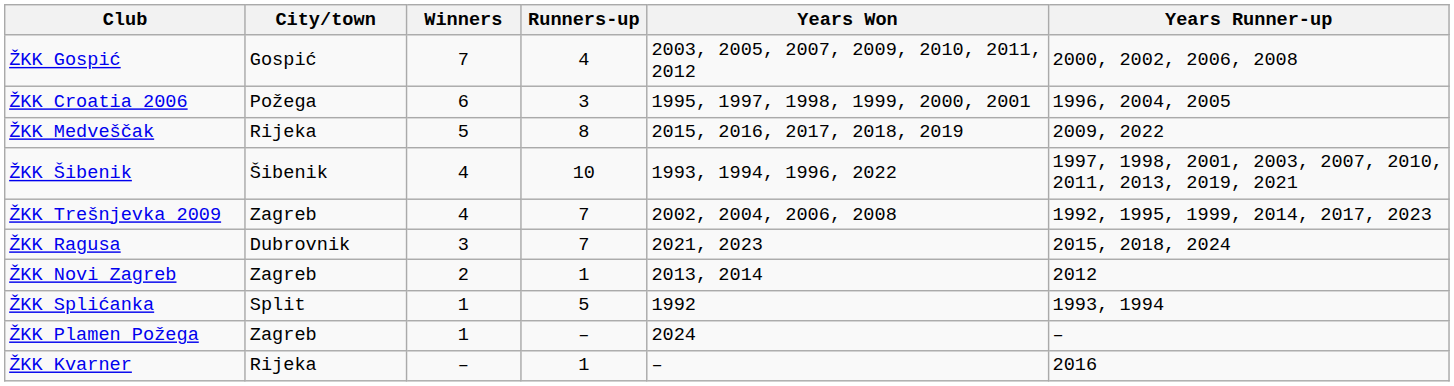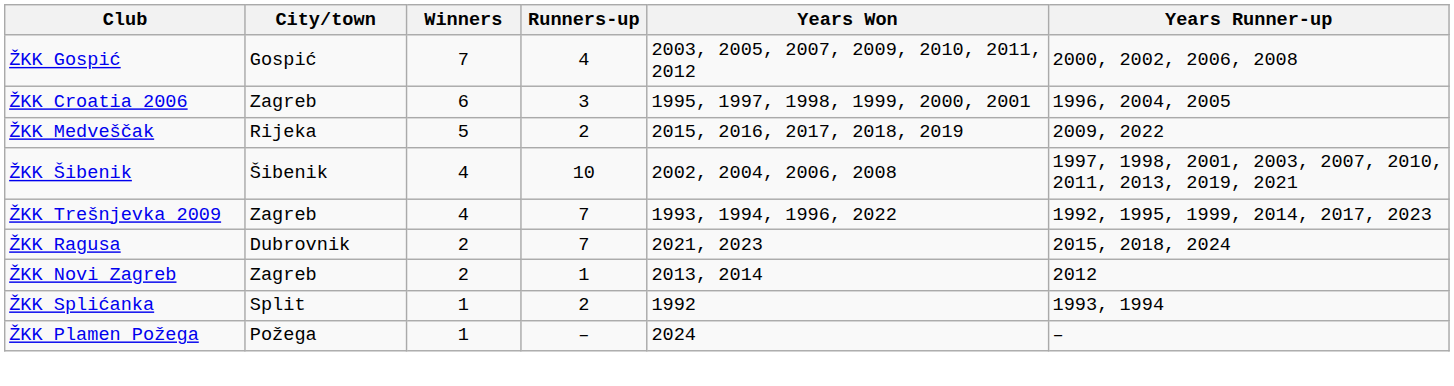 <table class="wikitable" width=80%>
 <tr>
 <th width=12%>Club</th>
 <th width=8%>City/town</th>
 <th width=5%>Winners</th>
 <th width=5%>Runners-up</th>
 <th width=20%>Years Won</th>
 <th width=20%>Years Runner-up</th>
 </tr>
 <tr>
 <td><a href='#'>ŽKK Gospić</a></td>
 <td>Gospić</td>
 <td align=center>7</td>
 <td align=center>4</td>
 <td>2003, 2005, 2007, 2009, 2010, 2011, 2012</td>
 <td>2000, 2002, 2006, 2008</td>
 </tr>
 <tr>
 <td><a href='#'>ŽKK Croatia 2006</a></td>
-<td>Požega</td>
+<td>Zagreb</td>
 <td align=center>6</td>
 <td align=center>3</td>
 <td>1995, 1997, 1998, 1999, 2000, 2001</td>
 <td>1996, 2004, 2005</td>
 </tr>
 <tr>
 <td><a href='#'>ŽKK Medveščak</a></td>
 <td>Rijeka</td>
 <td align=center>5</td>
-<td align=center>8</td>
+<td align=center>2</td>
 <td>2015, 2016, 2017, 2018, 2019</td>
 <td>2009, 2022</td>
 </tr>
 <tr>
 <td><a href='#'>ŽKK Šibenik</a></td>
 <td>Šibenik</td>
 <td align=center>4</td>
 <td align=center>10</td>
-<td>1993, 1994, 1996, 2022</td>
+<td>2002, 2004, 2006, 2008</td>
 <td>1997, 1998, 2001, 2003, 2007, 2010, 2011, 2013, 2019, 2021</td>
 </tr>
 <tr>
 <td><a href='#'>ŽKK Trešnjevka 2009</a></td>
 <td>Zagreb</td>
 <td align=center>4</td>
 <td align=center>7</td>
-<td>2002, 2004, 2006, 2008</td>
+<td>1993, 1994, 1996, 2022</td>
 <td>1992, 1995, 1999, 2014, 2017, 2023</td>
 </tr>
 <tr>
 <td><a href='#'>ŽKK Ragusa</a></td>
 <td>Dubrovnik</td>
-<td align=center>3</td>
+<td align=center>2</td>
 <td align=center>7</td>
 <td>2021, 2023</td>
 <td>2015, 2018, 2024</td>
 </tr>
 <tr>
 <td><a href='#'>ŽKK Novi Zagreb</a></td>
 <td>Zagreb</td>
 <td align=center>2</td>
 <td align=center>1</td>
 <td>2013, 2014</td>
 <td>2012</td>
 </tr>
 <tr>
 <td><a href='#'>ŽKK Splićanka</a></td>
 <td>Split</td>
 <td align=center>1</td>
-<td align=center>5</td>
+<td align=center>2</td>
 <td>1992</td>
 <td>1993, 1994</td>
 </tr>
 <tr>
 <td><a href='#'>ŽKK Plamen Požega</a></td>
-<td>Zagreb</td>
+<td>Požega</td>
 <td align=center>1</td>
 <td align=center>–</td>
 <td>2024</td>
 <td>–</td>
 </tr>
-<tr>
-<td><a href='#'>ŽKK Kvarner</a></td>
-<td>Rijeka</td>
-<td align=center>–</td>
-<td align=center>1</td>
-<td>–</td>
-<td>2016</td>
-</tr>
 </table>
